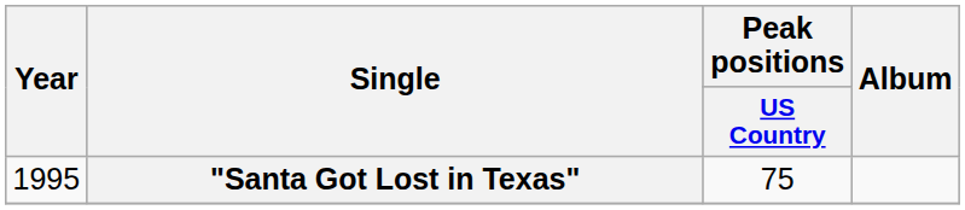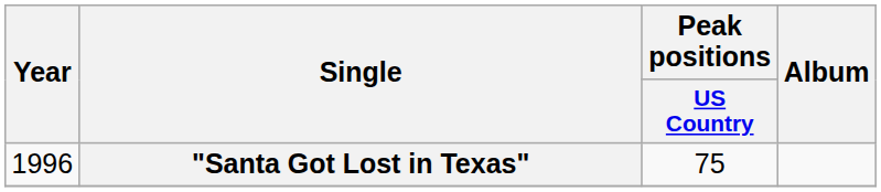 <table class="wikitable plainrowheaders" style="text-align:center;">
 <tr>
 <th rowspan="2">Year</th>
 <th rowspan="2" style="width:20em;">Single</th>
 <th colspan="1">Peak positions<br></th>
 <th rowspan="2">Album</th>
 </tr>
 <tr style="font-size:smaller;">
 <th width="60"><a href='#'>US Country</a></th>
 </tr>
 <tr>
-<td>1995</td>
+<td>1996</td>
 <th scope="row">"Santa Got Lost in Texas"</th>
 <td>75</td>
 <td></td>
 </tr>
 <tr>
 </tr>
 </table>
